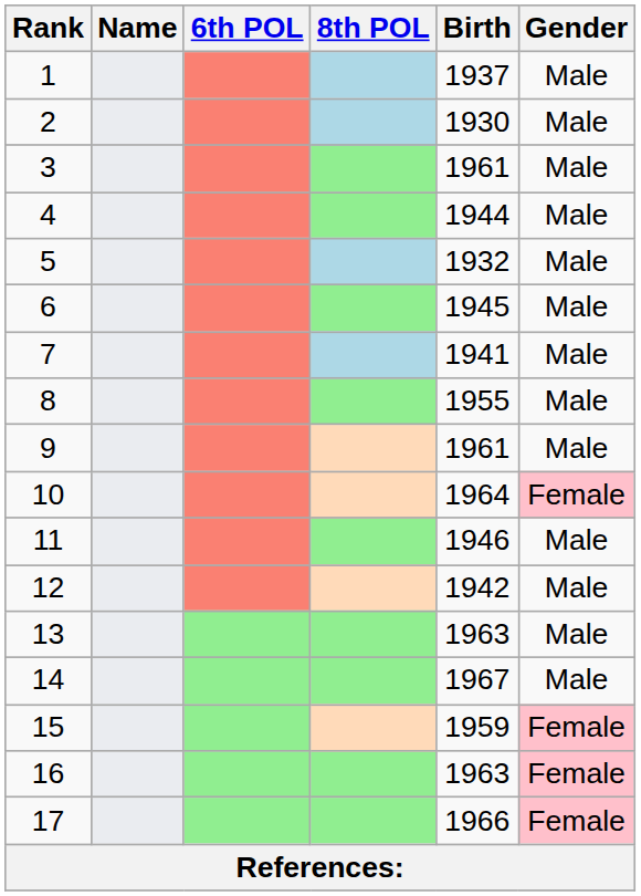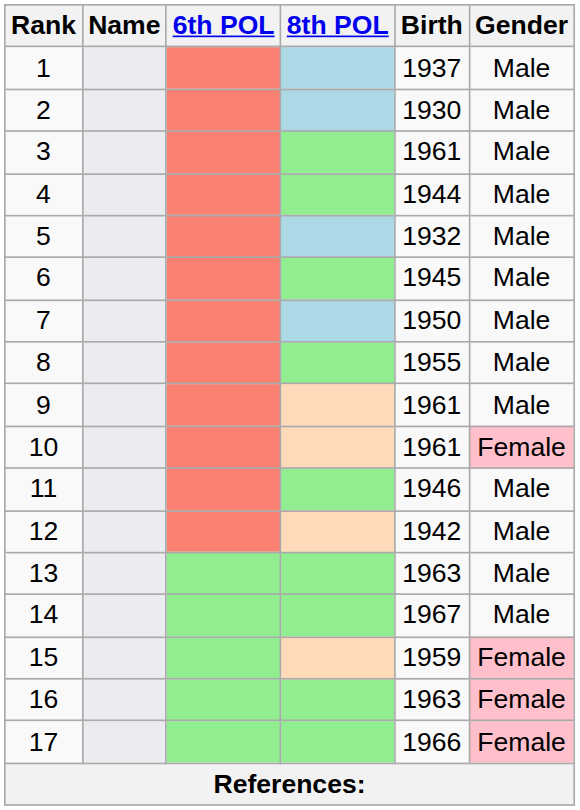 <table class="wikitable sortable" style=text-align:center>
 <tr>
 <th>Rank</th>
 <th>Name</th>
 <th unsortable><a href='#'>6th POL</a></th>
 <th unsortable><a href='#'>8th POL</a></th>
 <th>Birth</th>
 <th>Gender</th>
 </tr>
 <tr>
 <td>1</td>
 <td bgcolor = #EAECF0></td>
 <td bgcolor = Salmon></td>
 <td bgcolor = LightBlue></td>
 <td>1937</td>
 <td>Male</td>
 </tr>
 <tr>
 <td>2</td>
 <td bgcolor = #EAECF0></td>
 <td bgcolor = Salmon></td>
 <td bgcolor = LightBlue></td>
 <td>1930</td>
 <td>Male</td>
 </tr>
 <tr>
 <td>3</td>
 <td bgcolor = #EAECF0></td>
 <td bgcolor = Salmon></td>
 <td bgcolor = LightGreen></td>
 <td>1961</td>
 <td>Male</td>
 </tr>
 <tr>
 <td>4</td>
 <td bgcolor = #EAECF0></td>
 <td bgcolor = Salmon></td>
 <td bgcolor = LightGreen></td>
 <td>1944</td>
 <td>Male</td>
 </tr>
 <tr>
 <td>5</td>
 <td bgcolor = #EAECF0></td>
 <td bgcolor = Salmon></td>
 <td bgcolor = LightBlue></td>
 <td>1932</td>
 <td>Male</td>
 </tr>
 <tr>
 <td>6</td>
 <td bgcolor = #EAECF0></td>
 <td bgcolor = Salmon></td>
 <td bgcolor = LightGreen></td>
 <td>1945</td>
 <td>Male</td>
 </tr>
 <tr>
 <td>7</td>
 <td bgcolor = #EAECF0></td>
 <td bgcolor = Salmon></td>
 <td bgcolor = LightBlue></td>
-<td>1941</td>
+<td>1950</td>
 <td>Male</td>
 </tr>
 <tr>
 <td>8</td>
 <td bgcolor = #EAECF0></td>
 <td bgcolor = Salmon></td>
 <td bgcolor = LightGreen></td>
 <td>1955</td>
 <td>Male</td>
 </tr>
 <tr>
 <td>9</td>
 <td bgcolor = #EAECF0></td>
 <td bgcolor = Salmon></td>
 <td bgcolor = PeachPuff></td>
 <td>1961</td>
 <td>Male</td>
 </tr>
 <tr>
 <td>10</td>
 <td bgcolor = #EAECF0></td>
 <td bgcolor = Salmon></td>
 <td bgcolor = PeachPuff></td>
-<td>1964</td>
+<td>1961</td>
 <td bgcolor = Pink>Female</td>
 </tr>
 <tr>
 <td>11</td>
 <td bgcolor = #EAECF0></td>
 <td bgcolor = Salmon></td>
 <td bgcolor = LightGreen></td>
 <td>1946</td>
 <td>Male</td>
 </tr>
 <tr>
 <td>12</td>
 <td bgcolor = #EAECF0></td>
 <td bgcolor = Salmon></td>
 <td bgcolor = PeachPuff></td>
 <td>1942</td>
 <td>Male</td>
 </tr>
 <tr>
 <td>13</td>
 <td bgcolor = #EAECF0></td>
 <td bgcolor = LightGreen></td>
 <td bgcolor = LightGreen></td>
 <td>1963</td>
 <td>Male</td>
 </tr>
 <tr>
 <td>14</td>
 <td bgcolor = #EAECF0></td>
 <td bgcolor = LightGreen></td>
 <td bgcolor = LightGreen></td>
 <td>1967</td>
 <td>Male</td>
 </tr>
 <tr>
 <td>15</td>
 <td bgcolor = #EAECF0></td>
 <td bgcolor = LightGreen></td>
 <td bgcolor = PeachPuff></td>
 <td>1959</td>
 <td bgcolor = Pink>Female</td>
 </tr>
 <tr>
 <td>16</td>
 <td bgcolor = #EAECF0></td>
 <td bgcolor = LightGreen></td>
 <td bgcolor = LightGreen></td>
 <td>1963</td>
 <td bgcolor = Pink>Female</td>
 </tr>
 <tr>
 <td>17</td>
 <td bgcolor = #EAECF0></td>
 <td bgcolor = LightGreen></td>
 <td bgcolor = LightGreen></td>
 <td>1966</td>
 <td bgcolor = Pink>Female</td>
 </tr>
 <tr class=sortbottom>
 <th colspan = "7" align = left><strong>References:</strong><br></th>
 </tr>
 </table>
